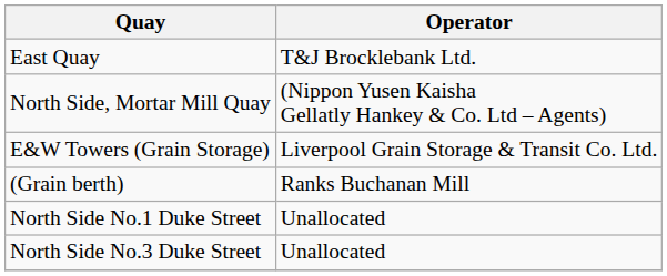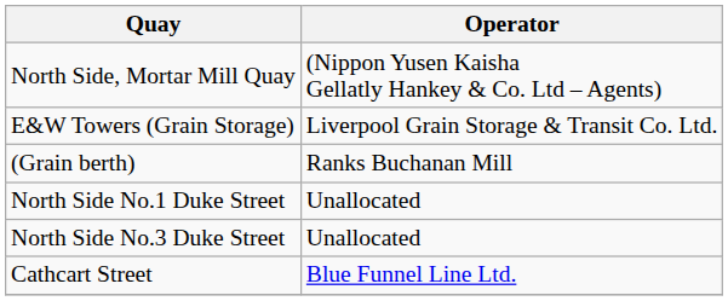 <table class="wikitable">
 <tr>
 <th>Quay</th>
 <th>Operator</th>
-</tr>
-<tr>
-<td>East Quay</td>
-<td>T&J Brocklebank Ltd.</td>
 </tr>
 <tr>
 <td>North Side, Mortar Mill Quay</td>
 <td>(Nippon Yusen Kaisha<br>Gellatly Hankey & Co. Ltd – Agents)</td>
 </tr>
 <tr>
 <td>E&W Towers (Grain Storage)</td>
 <td>Liverpool Grain Storage & Transit Co. Ltd.</td>
 </tr>
 <tr>
 <td>(Grain berth)</td>
 <td>Ranks Buchanan Mill</td>
 </tr>
 <tr>
 <td>North Side No.1 Duke Street</td>
 <td>Unallocated</td>
 </tr>
 <tr>
 <td>North Side No.3 Duke Street</td>
 <td>Unallocated</td>
 </tr>
 <tr>
+<td>Cathcart Street</td>
+<td><a href='#'>Blue Funnel Line Ltd.</a></td>
+</tr>
+<tr>
 </tr>
 </table>
